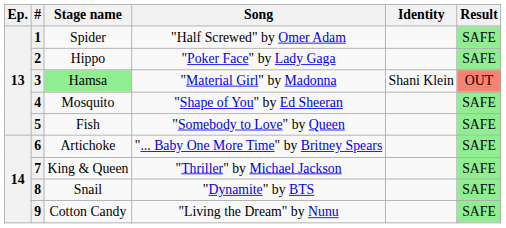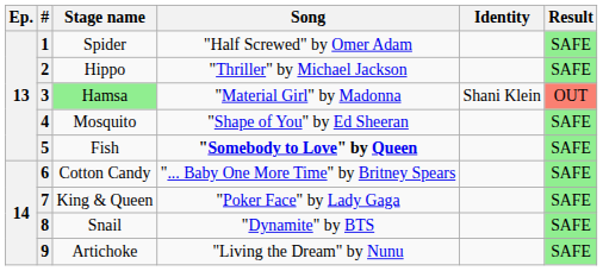 <table class="wikitable plainrowheaders" style="text-align: center;">
 <tr>
 <th>Ep.</th>
 <th>#</th>
 <th>Stage name</th>
 <th>Song</th>
 <th>Identity</th>
 <th>Result</th>
 </tr>
 <tr>
 <th rowspan="5">13</th>
 <th>1</th>
 <td>Spider</td>
 <td>"Half Screwed" by <a href='#'>Omer Adam</a></td>
 <td></td>
 <td bgcolor="lightgreen">SAFE</td>
 </tr>
 <tr>
 <th>2</th>
 <td>Hippo</td>
-<td>"<a href='#'>Poker Face</a>" by <a href='#'>Lady Gaga</a></td>
+<td>"<a href='#'>Thriller</a>" by <a href='#'>Michael Jackson</a></td>
 <td></td>
 <td bgcolor="lightgreen">SAFE</td>
 </tr>
 <tr>
 <th>3</th>
 <td style="background: lightgreen;">Hamsa</td>
 <td>"<a href='#'>Material Girl</a>" by <a href='#'>Madonna</a></td>
 <td>Shani Klein</td>
 <td bgcolor="salmon">OUT</td>
 </tr>
 <tr>
 <th>4</th>
 <td>Mosquito</td>
 <td>"<a href='#'>Shape of You</a>" by <a href='#'>Ed Sheeran</a></td>
 <td></td>
 <td bgcolor="lightgreen">SAFE</td>
 </tr>
 <tr>
 <th>5</th>
 <td>Fish</td>
-<td>"<a href='#'>Somebody to Love</a>" by <a href='#'>Queen</a></td>
+<td><strong>"<a href='#'>Somebody to Love</a>" by <a href='#'>Queen</a></strong></td>
 <td></td>
 <td bgcolor="lightgreen">SAFE</td>
 </tr>
 <tr>
 <th rowspan="4">14</th>
 <th>6</th>
-<td>Artichoke</td>
+<td>Cotton Candy</td>
 <td>"<a href='#'>... Baby One More Time</a>" by <a href='#'>Britney Spears</a></td>
 <td></td>
 <td bgcolor="lightgreen">SAFE</td>
 </tr>
 <tr>
 <th>7</th>
 <td>King & Queen</td>
-<td>"<a href='#'>Thriller</a>" by <a href='#'>Michael Jackson</a></td>
+<td>"<a href='#'>Poker Face</a>" by <a href='#'>Lady Gaga</a></td>
 <td></td>
 <td bgcolor="lightgreen">SAFE</td>
 </tr>
 <tr>
 <th>8</th>
 <td>Snail</td>
 <td>"<a href='#'>Dynamite</a>" by <a href='#'>BTS</a></td>
 <td></td>
 <td bgcolor="lightgreen">SAFE</td>
 </tr>
 <tr>
 <th>9</th>
-<td>Cotton Candy</td>
+<td>Artichoke</td>
 <td>"Living the Dream" by <a href='#'>Nunu</a></td>
 <td></td>
 <td bgcolor="lightgreen">SAFE</td>
 </tr>
 </table>
